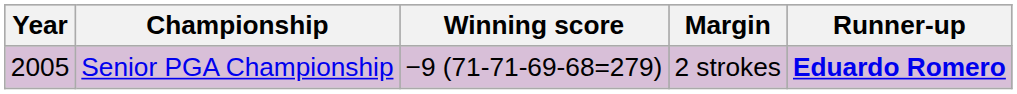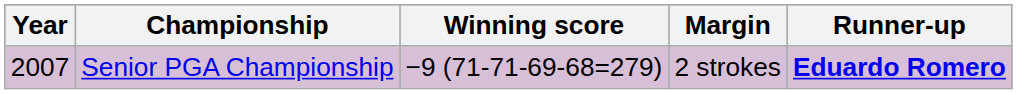 <table class="wikitable">
 <tr>
 <th>Year</th>
 <th>Championship</th>
 <th>Winning score</th>
 <th>Margin</th>
 <th>Runner-up</th>
 </tr>
 <tr style="background:#D8BFD8;">
-<td>2005</td>
+<td>2007</td>
 <td><a href='#'>Senior PGA Championship</a></td>
 <td>−9 (71-71-69-68=279)</td>
 <td>2 strokes</td>
 <td><strong> <a href='#'>Eduardo Romero</a></strong></td>
 </tr>
 </table>
